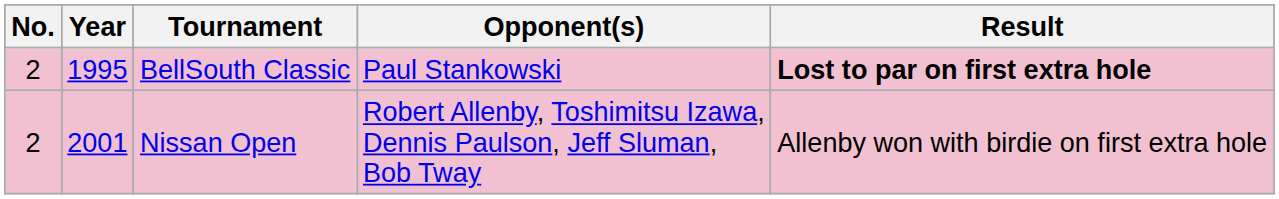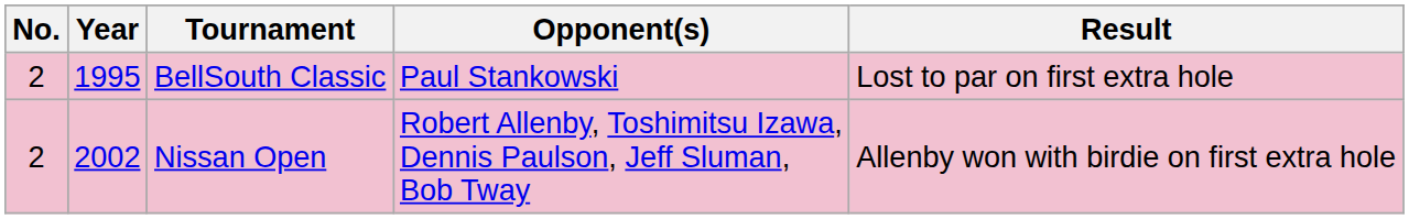 <table class="wikitable" style="font-size:95%;">
 <tr>
 <th>No.</th>
 <th>Year</th>
 <th>Tournament</th>
 <th>Opponent(s)</th>
 <th>Result</th>
 </tr>
 <tr style="background:#F2C1D1;">
 <td align=center>2</td>
 <td><a href='#'>1995</a></td>
 <td><a href='#'>BellSouth Classic</a></td>
 <td> <a href='#'>Paul Stankowski</a></td>
-<td><strong>Lost to par on first extra hole</strong></td>
+<td>Lost to par on first extra hole</td>
 </tr>
 <tr style="background:#F2C1D1;">
 <td align=center>2</td>
-<td><a href='#'>2001</a></td>
+<td><a href='#'>2002</a></td>
 <td><a href='#'>Nissan Open</a></td>
 <td> <a href='#'>Robert Allenby</a>,  <a href='#'>Toshimitsu Izawa</a>,<br> <a href='#'>Dennis Paulson</a>,  <a href='#'>Jeff Sluman</a>,<br> <a href='#'>Bob Tway</a></td>
 <td>Allenby won with birdie on first extra hole</td>
 </tr>
 </table>
